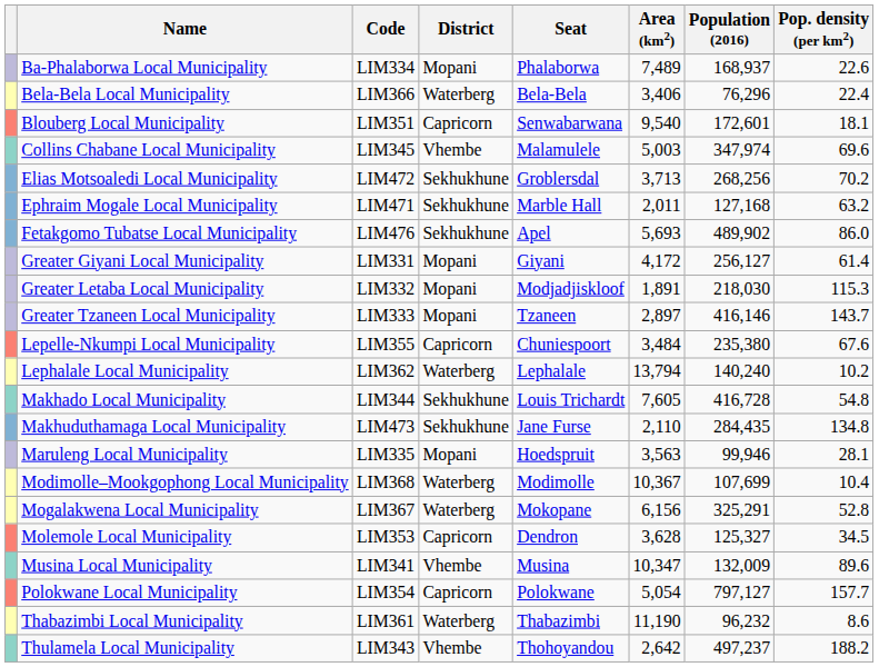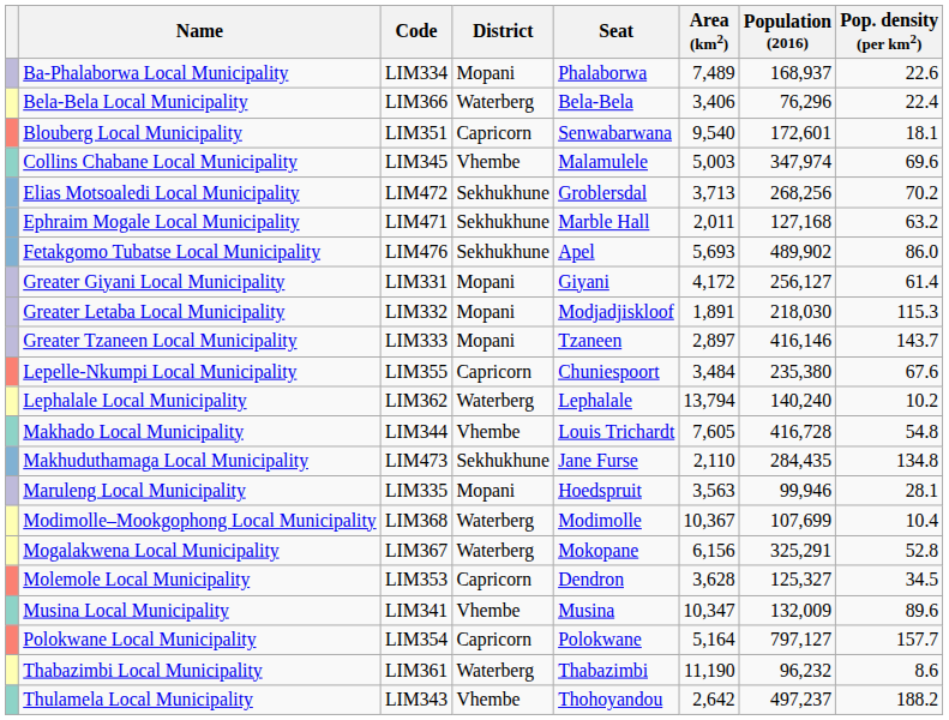 <table class="wikitable sortable">
 <tr>
 <th class="unsortable"> </th>
 <th>Name</th>
 <th>Code</th>
 <th>District</th>
 <th>Seat</th>
 <th>Area<br><small>(km<sup>2</sup>)</small></th>
 <th>Population<br><small>(2016)</small></th>
 <th>Pop. density<br><small>(per km<sup>2</sup>)</small></th>
 </tr>
 <tr>
 <td style="text-align:center;background-color:#BEBADA"></td>
 <td><a href='#'>Ba-Phalaborwa Local Municipality</a></td>
 <td>LIM334</td>
 <td>Mopani</td>
 <td><a href='#'>Phalaborwa</a></td>
 <td style="text-align:right">7,489</td>
 <td style="text-align:right">168,937</td>
 <td style="text-align:right">22.6</td>
 </tr>
 <tr>
 <td style="text-align:center;background-color:#FFFFB3"></td>
 <td><a href='#'>Bela-Bela Local Municipality</a></td>
 <td>LIM366</td>
 <td>Waterberg</td>
 <td><a href='#'>Bela-Bela</a></td>
 <td style="text-align:right">3,406</td>
 <td style="text-align:right">76,296</td>
 <td style="text-align:right">22.4</td>
 </tr>
 <tr>
 <td style="text-align:center;background-color:#FB8072"></td>
 <td><a href='#'>Blouberg Local Municipality</a></td>
 <td>LIM351</td>
 <td>Capricorn</td>
 <td><a href='#'>Senwabarwana</a></td>
 <td style="text-align:right">9,540</td>
 <td style="text-align:right">172,601</td>
 <td style="text-align:right">18.1</td>
 </tr>
 <tr>
 <td style="text-align:center;background-color:#8DD3C7"></td>
 <td><a href='#'>Collins Chabane Local Municipality</a></td>
 <td>LIM345</td>
 <td>Vhembe</td>
 <td><a href='#'>Malamulele</a></td>
 <td style="text-align:right">5,003</td>
 <td style="text-align:right">347,974</td>
 <td style="text-align:right">69.6</td>
 </tr>
 <tr>
 <td style="text-align:center;background-color:#80B1D3"></td>
 <td><a href='#'>Elias Motsoaledi Local Municipality</a></td>
 <td>LIM472</td>
 <td>Sekhukhune</td>
 <td><a href='#'>Groblersdal</a></td>
 <td style="text-align:right">3,713</td>
 <td style="text-align:right">268,256</td>
 <td style="text-align:right">70.2</td>
 </tr>
 <tr>
 <td style="text-align:center;background-color:#80B1D3"></td>
 <td><a href='#'>Ephraim Mogale Local Municipality</a></td>
 <td>LIM471</td>
 <td>Sekhukhune</td>
 <td><a href='#'>Marble Hall</a></td>
 <td style="text-align:right">2,011</td>
 <td style="text-align:right">127,168</td>
 <td style="text-align:right">63.2</td>
 </tr>
 <tr>
 <td style="text-align:center;background-color:#80B1D3"></td>
 <td><a href='#'>Fetakgomo Tubatse Local Municipality</a></td>
 <td>LIM476</td>
 <td>Sekhukhune</td>
 <td><a href='#'>Apel</a></td>
 <td style="text-align:right">5,693</td>
 <td style="text-align:right">489,902</td>
 <td style="text-align:right">86.0</td>
 </tr>
 <tr>
 <td style="text-align:center;background-color:#BEBADA"></td>
 <td><a href='#'>Greater Giyani Local Municipality</a></td>
 <td>LIM331</td>
 <td>Mopani</td>
 <td><a href='#'>Giyani</a></td>
 <td style="text-align:right">4,172</td>
 <td style="text-align:right">256,127</td>
 <td style="text-align:right">61.4</td>
 </tr>
 <tr>
 <td style="text-align:center;background-color:#BEBADA"></td>
 <td><a href='#'>Greater Letaba Local Municipality</a></td>
 <td>LIM332</td>
 <td>Mopani</td>
 <td><a href='#'>Modjadjiskloof</a></td>
 <td style="text-align:right">1,891</td>
 <td style="text-align:right">218,030</td>
 <td style="text-align:right">115.3</td>
 </tr>
 <tr>
 <td style="text-align:center;background-color:#BEBADA"></td>
 <td><a href='#'>Greater Tzaneen Local Municipality</a></td>
 <td>LIM333</td>
 <td>Mopani</td>
 <td><a href='#'>Tzaneen</a></td>
 <td style="text-align:right">2,897</td>
 <td style="text-align:right">416,146</td>
 <td style="text-align:right">143.7</td>
 </tr>
 <tr>
 <td style="text-align:center;background-color:#FB8072"></td>
 <td><a href='#'>Lepelle-Nkumpi Local Municipality</a></td>
 <td>LIM355</td>
 <td>Capricorn</td>
 <td><a href='#'>Chuniespoort</a></td>
 <td style="text-align:right">3,484</td>
 <td style="text-align:right">235,380</td>
 <td style="text-align:right">67.6</td>
 </tr>
 <tr>
 <td style="text-align:center;background-color:#FFFFB3"></td>
 <td><a href='#'>Lephalale Local Municipality</a></td>
 <td>LIM362</td>
 <td>Waterberg</td>
 <td><a href='#'>Lephalale</a></td>
 <td style="text-align:right">13,794</td>
 <td style="text-align:right">140,240</td>
 <td style="text-align:right">10.2</td>
 </tr>
 <tr>
 <td style="text-align:center;background-color:#8DD3C7"></td>
 <td><a href='#'>Makhado Local Municipality</a></td>
 <td>LIM344</td>
-<td>Sekhukhune</td>
+<td>Vhembe</td>
 <td><a href='#'>Louis Trichardt</a></td>
 <td style="text-align:right">7,605</td>
 <td style="text-align:right">416,728</td>
 <td style="text-align:right">54.8</td>
 </tr>
 <tr>
 <td style="text-align:center;background-color:#80B1D3"></td>
 <td><a href='#'>Makhuduthamaga Local Municipality</a></td>
 <td>LIM473</td>
 <td>Sekhukhune</td>
 <td><a href='#'>Jane Furse</a></td>
 <td style="text-align:right">2,110</td>
 <td style="text-align:right">284,435</td>
 <td style="text-align:right">134.8</td>
 </tr>
 <tr>
 <td style="text-align:center;background-color:#BEBADA"></td>
 <td><a href='#'>Maruleng Local Municipality</a></td>
 <td>LIM335</td>
 <td>Mopani</td>
 <td><a href='#'>Hoedspruit</a></td>
 <td style="text-align:right">3,563</td>
 <td style="text-align:right">99,946</td>
 <td style="text-align:right">28.1</td>
 </tr>
 <tr>
 <td style="text-align:center;background-color:#FFFFB3"></td>
 <td><a href='#'>Modimolle–Mookgophong Local Municipality</a></td>
 <td>LIM368</td>
 <td>Waterberg</td>
 <td><a href='#'>Modimolle</a></td>
 <td style="text-align:right">10,367</td>
 <td style="text-align:right">107,699</td>
 <td style="text-align:right">10.4</td>
 </tr>
 <tr>
 <td style="text-align:center;background-color:#FFFFB3"></td>
 <td><a href='#'>Mogalakwena Local Municipality</a></td>
 <td>LIM367</td>
 <td>Waterberg</td>
 <td><a href='#'>Mokopane</a></td>
 <td style="text-align:right">6,156</td>
 <td style="text-align:right">325,291</td>
 <td style="text-align:right">52.8</td>
 </tr>
 <tr>
 <td style="text-align:center;background-color:#FB8072"></td>
 <td><a href='#'>Molemole Local Municipality</a></td>
 <td>LIM353</td>
 <td>Capricorn</td>
 <td><a href='#'>Dendron</a></td>
 <td style="text-align:right">3,628</td>
 <td style="text-align:right">125,327</td>
 <td style="text-align:right">34.5</td>
 </tr>
 <tr>
 <td style="text-align:center;background-color:#8DD3C7"></td>
 <td><a href='#'>Musina Local Municipality</a></td>
 <td>LIM341</td>
 <td>Vhembe</td>
 <td><a href='#'>Musina</a></td>
 <td style="text-align:right">10,347</td>
 <td style="text-align:right">132,009</td>
 <td style="text-align:right">89.6</td>
 </tr>
 <tr>
 <td style="text-align:center;background-color:#FB8072"></td>
 <td><a href='#'>Polokwane Local Municipality</a></td>
 <td>LIM354</td>
 <td>Capricorn</td>
 <td><a href='#'>Polokwane</a></td>
-<td style="text-align:right">5,054</td>
+<td style="text-align:right">5,164</td>
 <td style="text-align:right">797,127</td>
 <td style="text-align:right">157.7</td>
 </tr>
 <tr>
 <td style="text-align:center;background-color:#FFFFB3"></td>
 <td><a href='#'>Thabazimbi Local Municipality</a></td>
 <td>LIM361</td>
 <td>Waterberg</td>
 <td><a href='#'>Thabazimbi</a></td>
 <td style="text-align:right">11,190</td>
 <td style="text-align:right">96,232</td>
 <td style="text-align:right">8.6</td>
 </tr>
 <tr>
 <td style="text-align:center;background-color:#8DD3C7"></td>
 <td><a href='#'>Thulamela Local Municipality</a></td>
 <td>LIM343</td>
 <td>Vhembe</td>
 <td><a href='#'>Thohoyandou</a></td>
 <td style="text-align:right">2,642</td>
 <td style="text-align:right">497,237</td>
 <td style="text-align:right">188.2</td>
 </tr>
 </table>
